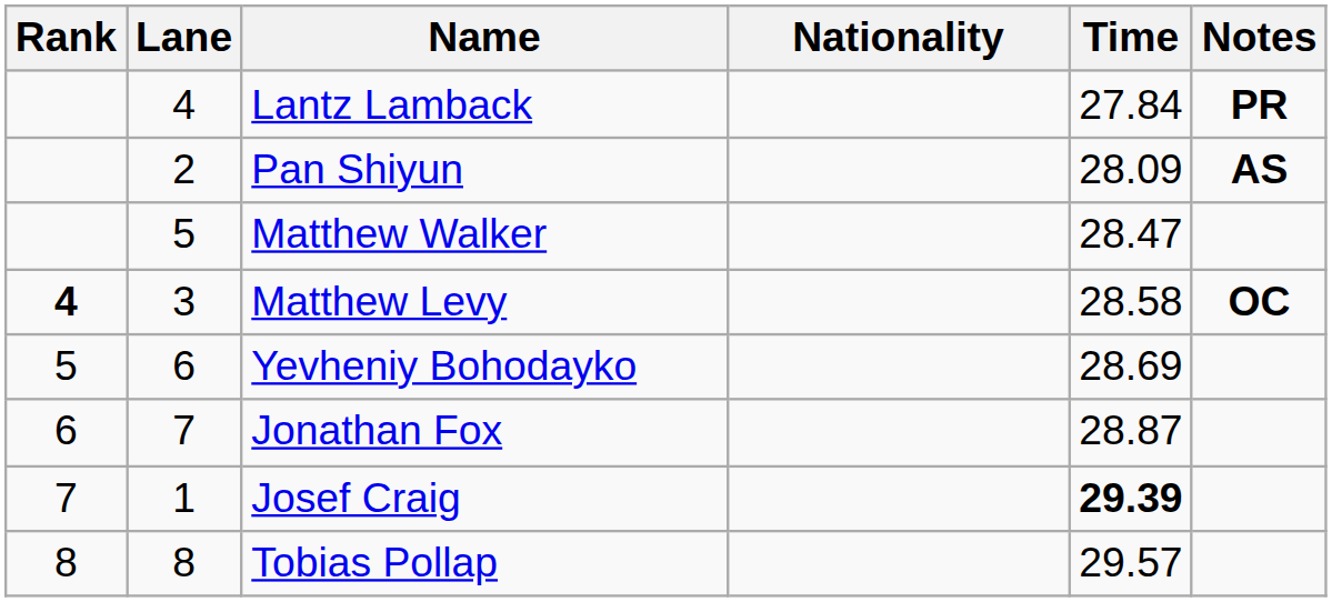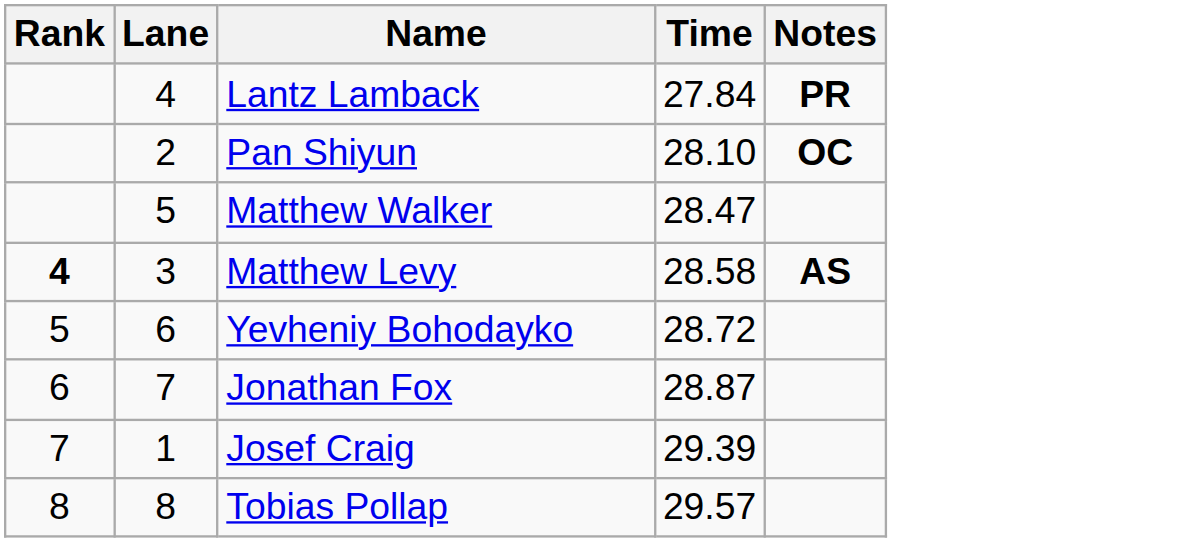 <table class="wikitable sortable" style="text-align:center">
 <tr>
 <th>Rank</th>
 <th>Lane</th>
 <th style="width:180px">Name</th>
-<th style="width:125px">Nationality</th>
 <th>Time</th>
 <th>Notes</th>
 </tr>
 <tr>
 <td></td>
 <td>4</td>
 <td style="text-align:left;"><a href='#'>Lantz Lamback</a></td>
-<td style="text-align:left;"></td>
 <td>27.84</td>
 <td><strong>PR</strong></td>
 </tr>
 <tr>
 <td></td>
 <td>2</td>
 <td style="text-align:left;"><a href='#'>Pan Shiyun</a></td>
-<td style="text-align:left;"></td>
-<td>28.09</td>
-<td><strong>AS</strong></td>
+<td>28.10</td>
+<td><strong>OC</strong></td>
 </tr>
 <tr>
 <td></td>
 <td>5</td>
 <td style="text-align:left;"><a href='#'>Matthew Walker</a></td>
-<td style="text-align:left;"></td>
 <td>28.47</td>
 <td></td>
 </tr>
 <tr>
 <td><strong>4</strong></td>
 <td>3</td>
 <td style="text-align:left;"><a href='#'>Matthew Levy</a></td>
-<td style="text-align:left;"></td>
 <td>28.58</td>
-<td><strong>OC</strong></td>
+<td><strong>AS</strong></td>
 </tr>
 <tr>
 <td>5</td>
 <td>6</td>
 <td style="text-align:left;"><a href='#'>Yevheniy Bohodayko</a></td>
-<td style="text-align:left;"></td>
-<td>28.69</td>
+<td>28.72</td>
 <td></td>
 </tr>
 <tr>
 <td>6</td>
 <td>7</td>
 <td style="text-align:left;"><a href='#'>Jonathan Fox</a></td>
-<td style="text-align:left;"></td>
 <td>28.87</td>
 <td></td>
 </tr>
 <tr>
 <td>7</td>
 <td>1</td>
 <td style="text-align:left;"><a href='#'>Josef Craig</a></td>
-<td style="text-align:left;"></td>
-<td><strong>29.39</strong></td>
+<td>29.39</td>
 <td></td>
 </tr>
 <tr>
 <td>8</td>
 <td>8</td>
 <td style="text-align:left;"><a href='#'>Tobias Pollap</a></td>
-<td style="text-align:left;"></td>
 <td>29.57</td>
 <td></td>
 </tr>
 </table>
